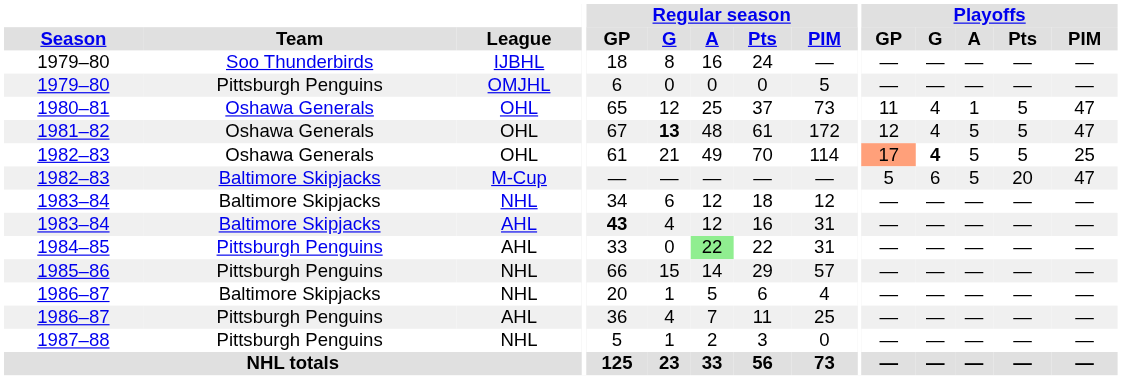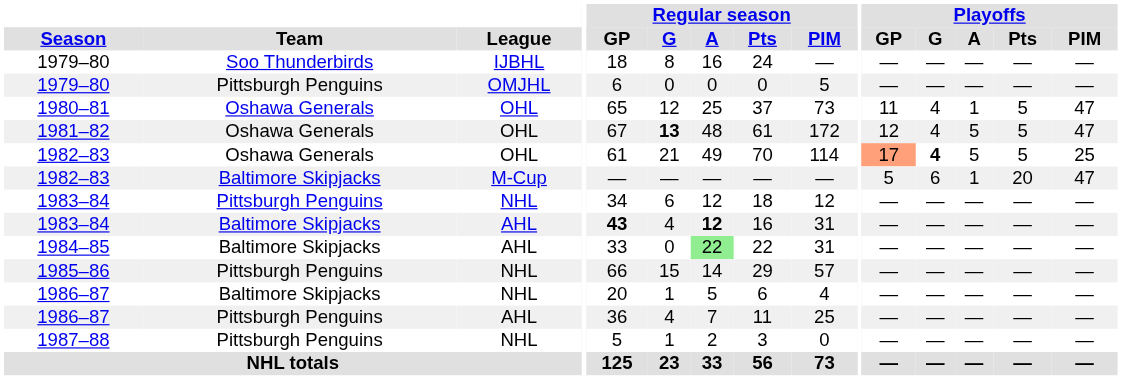 <table border="0" cellpadding="1" cellspacing="0" style="text-align:center; width:60em">
 <tr bgcolor="#e0e0e0">
 <th colspan="3" bgcolor="#ffffff"></th>
 <th rowspan="100" bgcolor="#ffffff"></th>
 <th colspan="5"><a href='#'>Regular season</a></th>
 <th rowspan="100" bgcolor="#ffffff"></th>
 <th colspan="5"><a href='#'>Playoffs</a></th>
 </tr>
 <tr bgcolor="#e0e0e0">
 <th><a href='#'>Season</a></th>
 <th>Team</th>
 <th>League</th>
 <th>GP</th>
 <th><a href='#'>G</a></th>
 <th><a href='#'>A</a></th>
 <th><a href='#'>Pts</a></th>
 <th><a href='#'>PIM</a></th>
 <th>GP</th>
 <th>G</th>
 <th>A</th>
 <th>Pts</th>
 <th>PIM</th>
 </tr>
 <tr>
 <td>1979–80</td>
 <td><a href='#'>Soo Thunderbirds</a></td>
 <td><a href='#'>IJBHL</a></td>
 <td>18</td>
 <td>8</td>
 <td>16</td>
 <td>24</td>
 <td>—</td>
 <td>—</td>
 <td>—</td>
 <td>—</td>
 <td>—</td>
 <td>—</td>
 </tr>
 <tr bgcolor="#f0f0f0">
 <td><a href='#'>1979–80</a></td>
 <td>Pittsburgh Penguins</td>
 <td><a href='#'>OMJHL</a></td>
 <td>6</td>
 <td>0</td>
 <td>0</td>
 <td>0</td>
 <td>5</td>
 <td>—</td>
 <td>—</td>
 <td>—</td>
 <td>—</td>
 <td>—</td>
 </tr>
 <tr>
 <td><a href='#'>1980–81</a></td>
 <td><a href='#'>Oshawa Generals</a></td>
 <td><a href='#'>OHL</a></td>
 <td>65</td>
 <td>12</td>
 <td>25</td>
 <td>37</td>
 <td>73</td>
 <td>11</td>
 <td>4</td>
 <td>1</td>
 <td>5</td>
 <td>47</td>
 </tr>
 <tr bgcolor="#f0f0f0">
 <td><a href='#'>1981–82</a></td>
 <td>Oshawa Generals</td>
 <td>OHL</td>
 <td>67</td>
 <td><strong>13</strong></td>
 <td>48</td>
 <td>61</td>
 <td>172</td>
 <td>12</td>
 <td>4</td>
 <td>5</td>
 <td>5</td>
 <td>47</td>
 </tr>
 <tr>
 <td><a href='#'>1982–83</a></td>
 <td>Oshawa Generals</td>
 <td>OHL</td>
 <td>61</td>
 <td>21</td>
 <td>49</td>
 <td>70</td>
 <td>114</td>
 <td style="background: lightsalmon;">17</td>
 <td><strong>4</strong></td>
 <td>5</td>
 <td>5</td>
 <td>25</td>
 </tr>
 <tr bgcolor="#f0f0f0">
 <td><a href='#'>1982–83</a></td>
 <td><a href='#'>Baltimore Skipjacks</a></td>
 <td><a href='#'>M-Cup</a></td>
 <td>—</td>
 <td>—</td>
 <td>—</td>
 <td>—</td>
 <td>—</td>
 <td>5</td>
 <td>6</td>
-<td>5</td>
+<td>1</td>
 <td>20</td>
 <td>47</td>
 </tr>
 <tr>
 <td><a href='#'>1983–84</a></td>
-<td>Baltimore Skipjacks</td>
+<td><a href='#'>Pittsburgh Penguins</a></td>
 <td><a href='#'>NHL</a></td>
 <td>34</td>
 <td>6</td>
 <td>12</td>
 <td>18</td>
 <td>12</td>
 <td>—</td>
 <td>—</td>
 <td>—</td>
 <td>—</td>
 <td>—</td>
 </tr>
 <tr bgcolor="#f0f0f0">
 <td><a href='#'>1983–84</a></td>
 <td><a href='#'>Baltimore Skipjacks</a></td>
 <td><a href='#'>AHL</a></td>
 <td><strong>43</strong></td>
 <td>4</td>
-<td>12</td>
+<td><strong>12</strong></td>
 <td>16</td>
 <td>31</td>
 <td>—</td>
 <td>—</td>
 <td>—</td>
 <td>—</td>
 <td>—</td>
 </tr>
 <tr>
 <td><a href='#'>1984–85</a></td>
-<td><a href='#'>Pittsburgh Penguins</a></td>
+<td>Baltimore Skipjacks</td>
 <td>AHL</td>
 <td>33</td>
 <td>0</td>
 <td style="background: lightgreen;">22</td>
 <td>22</td>
 <td>31</td>
 <td>—</td>
 <td>—</td>
 <td>—</td>
 <td>—</td>
 <td>—</td>
 </tr>
 <tr bgcolor="#f0f0f0">
 <td><a href='#'>1985–86</a></td>
 <td>Pittsburgh Penguins</td>
 <td>NHL</td>
 <td>66</td>
 <td>15</td>
 <td>14</td>
 <td>29</td>
 <td>57</td>
 <td>—</td>
 <td>—</td>
 <td>—</td>
 <td>—</td>
 <td>—</td>
 </tr>
 <tr>
 <td><a href='#'>1986–87</a></td>
 <td>Baltimore Skipjacks</td>
 <td>NHL</td>
 <td>20</td>
 <td>1</td>
 <td>5</td>
 <td>6</td>
 <td>4</td>
 <td>—</td>
 <td>—</td>
 <td>—</td>
 <td>—</td>
 <td>—</td>
 </tr>
 <tr bgcolor="#f0f0f0">
 <td><a href='#'>1986–87</a></td>
 <td>Pittsburgh Penguins</td>
 <td>AHL</td>
 <td>36</td>
 <td>4</td>
 <td>7</td>
 <td>11</td>
 <td>25</td>
 <td>—</td>
 <td>—</td>
 <td>—</td>
 <td>—</td>
 <td>—</td>
 </tr>
 <tr>
 <td><a href='#'>1987–88</a></td>
 <td>Pittsburgh Penguins</td>
 <td>NHL</td>
 <td>5</td>
 <td>1</td>
 <td>2</td>
 <td>3</td>
 <td>0</td>
 <td>—</td>
 <td>—</td>
 <td>—</td>
 <td>—</td>
 <td>—</td>
 </tr>
 <tr bgcolor="#e0e0e0">
 <th colspan="3">NHL totals</th>
 <th>125</th>
 <th>23</th>
 <th>33</th>
 <th>56</th>
 <th>73</th>
 <th>—</th>
 <th>—</th>
 <th>—</th>
 <th>—</th>
 <th>—</th>
 </tr>
 </table>
